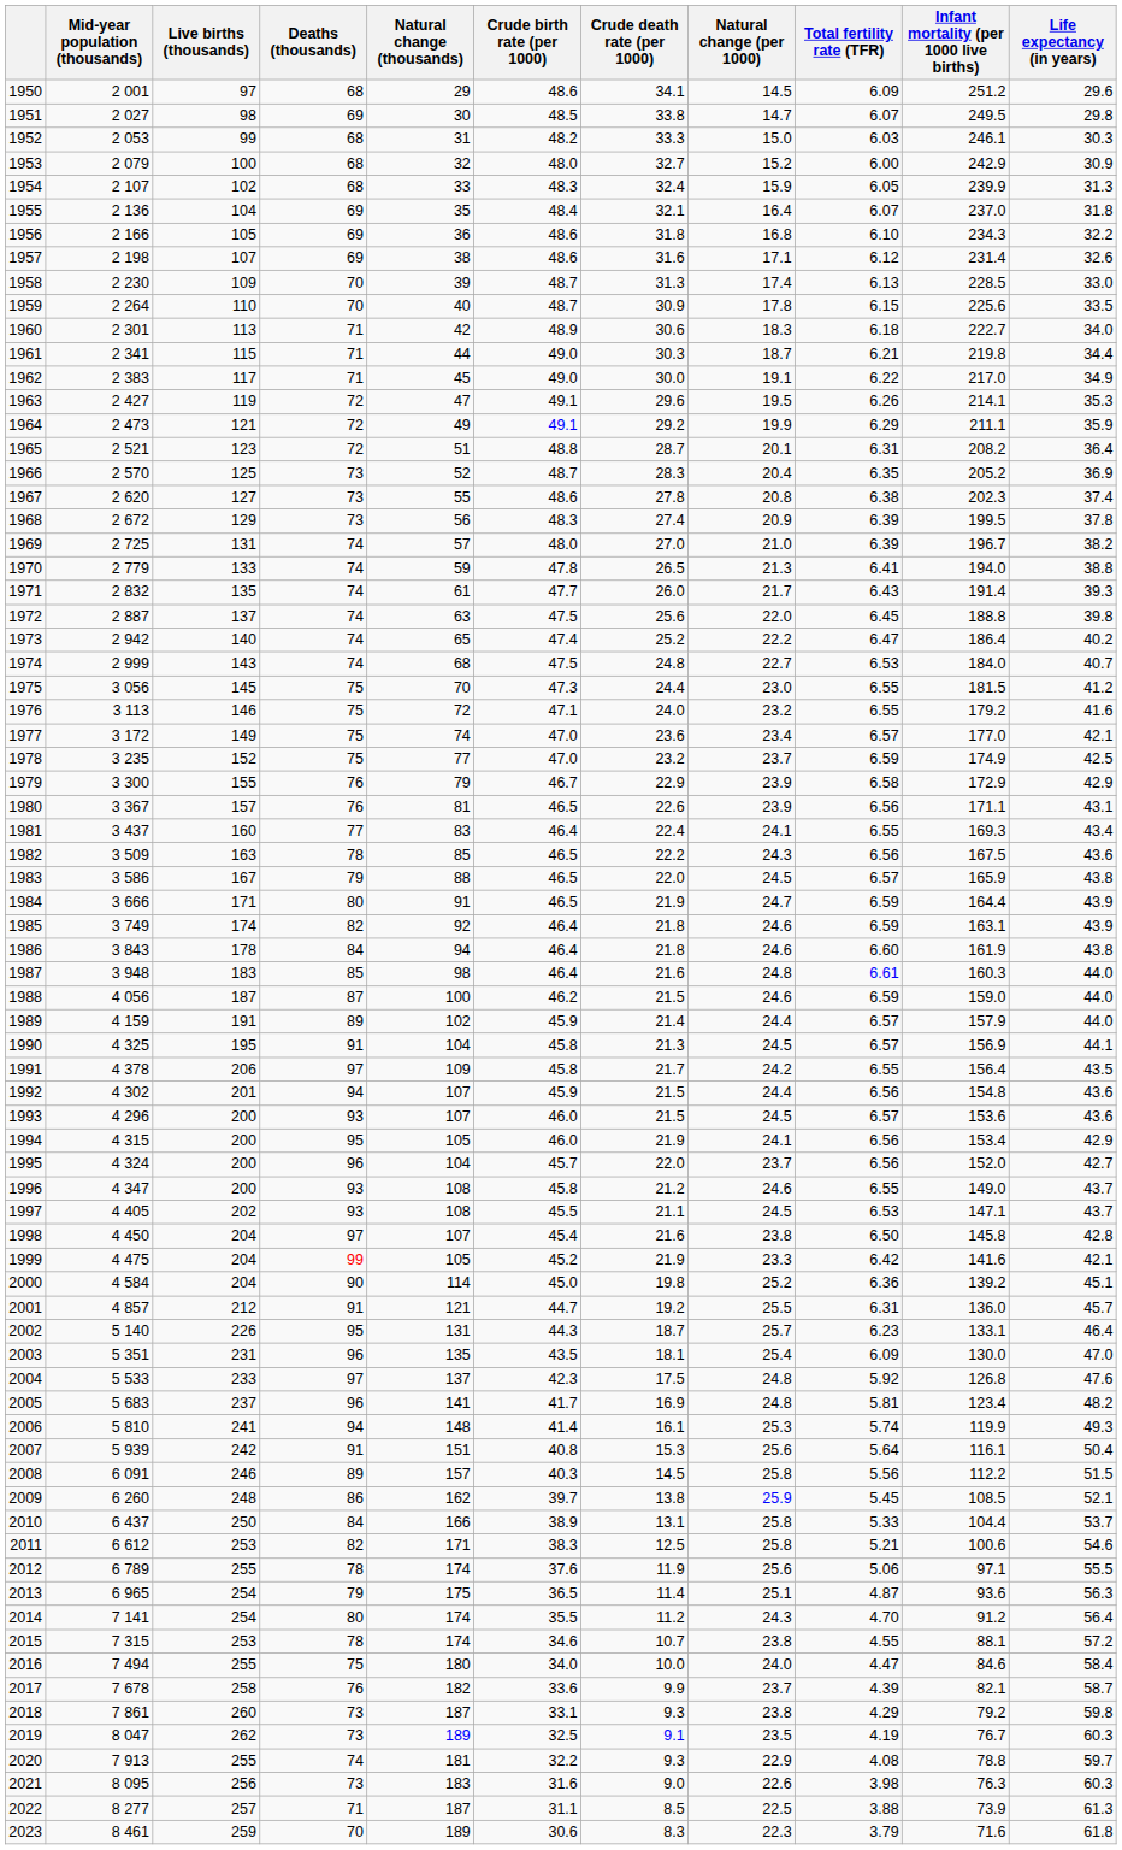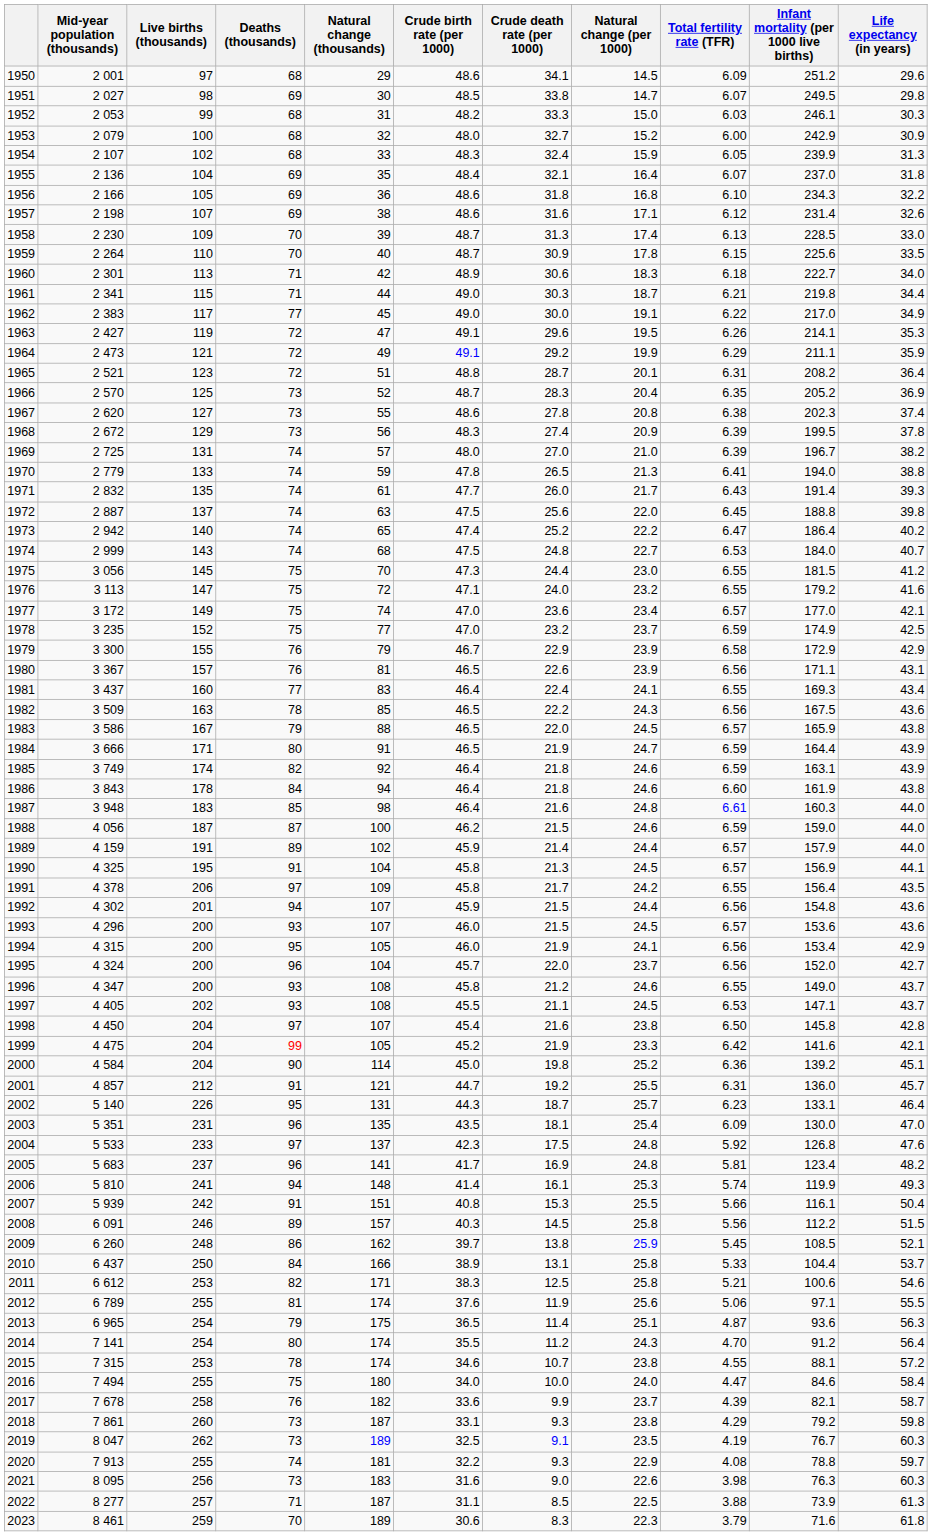 <table class="wikitable sortable" style="text-align:right">
 <tr>
 <th></th>
 <th style="width:80pt;">Mid-year population (thousands)</th>
 <th style="width:80pt;">Live births (thousands)</th>
 <th style="width:80pt;">Deaths (thousands)</th>
 <th style="width:80pt;">Natural change (thousands)</th>
 <th style="width:80pt;">Crude birth rate (per 1000)</th>
 <th style="width:80pt;">Crude death rate (per 1000)</th>
 <th style="width:80pt;">Natural change (per 1000)</th>
 <th style="width:80pt;"><a href='#'>Total fertility rate</a> (TFR)</th>
 <th style="width:80pt;"><a href='#'>Infant mortality</a> (per 1000 live births)</th>
 <th style="width:80pt;"><a href='#'>Life expectancy</a> (in years)</th>
 </tr>
 <tr>
 <td>1950</td>
 <td>2 001</td>
 <td>   97</td>
 <td>   68</td>
 <td>   29</td>
 <td>48.6</td>
 <td>34.1</td>
 <td>14.5</td>
 <td>6.09</td>
 <td>251.2</td>
 <td>29.6</td>
 </tr>
 <tr>
 <td>1951</td>
 <td>  2 027</td>
 <td>  98</td>
 <td>  69</td>
 <td>  30</td>
 <td>48.5</td>
 <td>33.8</td>
 <td>14.7</td>
 <td>6.07</td>
 <td>249.5</td>
 <td>29.8</td>
 </tr>
 <tr>
 <td>1952</td>
 <td>  2 053</td>
 <td>  99</td>
 <td>  68</td>
 <td>  31</td>
 <td>48.2</td>
 <td>33.3</td>
 <td>15.0</td>
 <td>6.03</td>
 <td>246.1</td>
 <td>30.3</td>
 </tr>
 <tr>
 <td>1953</td>
 <td>  2 079</td>
 <td>  100</td>
 <td>  68</td>
 <td>  32</td>
 <td>48.0</td>
 <td>32.7</td>
 <td>15.2</td>
 <td>6.00</td>
 <td>242.9</td>
 <td>30.9</td>
 </tr>
 <tr>
 <td>1954</td>
 <td>  2 107</td>
 <td>  102</td>
 <td>  68</td>
 <td>  33</td>
 <td>48.3</td>
 <td>32.4</td>
 <td>15.9</td>
 <td>6.05</td>
 <td>239.9</td>
 <td>31.3</td>
 </tr>
 <tr>
 <td>1955</td>
 <td>  2 136</td>
 <td>  104</td>
 <td>  69</td>
 <td>  35</td>
 <td>48.4</td>
 <td>32.1</td>
 <td>16.4</td>
 <td>6.07</td>
 <td>237.0</td>
 <td>31.8</td>
 </tr>
 <tr>
 <td>1956</td>
 <td>  2 166</td>
 <td>  105</td>
 <td>  69</td>
 <td>  36</td>
 <td>48.6</td>
 <td>31.8</td>
 <td>16.8</td>
 <td>6.10</td>
 <td>234.3</td>
 <td>32.2</td>
 </tr>
 <tr>
 <td>1957</td>
 <td>  2 198</td>
 <td>  107</td>
 <td>  69</td>
 <td>  38</td>
 <td>48.6</td>
 <td>31.6</td>
 <td>17.1</td>
 <td>6.12</td>
 <td>231.4</td>
 <td>32.6</td>
 </tr>
 <tr>
 <td>1958</td>
 <td>  2 230</td>
 <td>  109</td>
 <td>  70</td>
 <td>  39</td>
 <td>48.7</td>
 <td>31.3</td>
 <td>17.4</td>
 <td>6.13</td>
 <td>228.5</td>
 <td>33.0</td>
 </tr>
 <tr>
 <td>1959</td>
 <td>  2 264</td>
 <td>  110</td>
 <td>  70</td>
 <td>  40</td>
 <td>48.7</td>
 <td>30.9</td>
 <td>17.8</td>
 <td>6.15</td>
 <td>225.6</td>
 <td>33.5</td>
 </tr>
 <tr>
 <td>1960</td>
 <td>  2 301</td>
 <td>  113</td>
 <td>  71</td>
 <td>  42</td>
 <td>48.9</td>
 <td>30.6</td>
 <td>18.3</td>
 <td>6.18</td>
 <td>222.7</td>
 <td>34.0</td>
 </tr>
 <tr>
 <td>1961</td>
 <td>  2 341</td>
 <td>  115</td>
 <td>  71</td>
 <td>  44</td>
 <td>49.0</td>
 <td>30.3</td>
 <td>18.7</td>
 <td>6.21</td>
 <td>219.8</td>
 <td>34.4</td>
 </tr>
 <tr>
 <td>1962</td>
 <td>  2 383</td>
 <td>  117</td>
-<td>  71</td>
+<td>  77</td>
 <td>  45</td>
 <td>49.0</td>
 <td>30.0</td>
 <td>19.1</td>
 <td>6.22</td>
 <td>217.0</td>
 <td>34.9</td>
 </tr>
 <tr>
 <td>1963</td>
 <td>  2 427</td>
 <td>  119</td>
 <td>  72</td>
 <td>  47</td>
 <td>49.1</td>
 <td>29.6</td>
 <td>19.5</td>
 <td>6.26</td>
 <td>214.1</td>
 <td>35.3</td>
 </tr>
 <tr>
 <td>1964</td>
 <td>  2 473</td>
 <td>  121</td>
 <td>  72</td>
 <td>  49</td>
 <td style="color:blue">49.1</td>
 <td>29.2</td>
 <td>19.9</td>
 <td>6.29</td>
 <td>211.1</td>
 <td>35.9</td>
 </tr>
 <tr>
 <td>1965</td>
 <td>  2 521</td>
 <td>  123</td>
 <td>  72</td>
 <td>  51</td>
 <td>48.8</td>
 <td>28.7</td>
 <td>20.1</td>
 <td>6.31</td>
 <td>208.2</td>
 <td>36.4</td>
 </tr>
 <tr>
 <td>1966</td>
 <td>  2 570</td>
 <td>  125</td>
 <td>  73</td>
 <td>  52</td>
 <td>48.7</td>
 <td>28.3</td>
 <td>20.4</td>
 <td>6.35</td>
 <td>205.2</td>
 <td>36.9</td>
 </tr>
 <tr>
 <td>1967</td>
 <td>  2 620</td>
 <td>  127</td>
 <td>  73</td>
 <td>  55</td>
 <td>48.6</td>
 <td>27.8</td>
 <td>20.8</td>
 <td>6.38</td>
 <td>202.3</td>
 <td>37.4</td>
 </tr>
 <tr>
 <td>1968</td>
 <td>  2 672</td>
 <td>  129</td>
 <td>  73</td>
 <td>  56</td>
 <td>48.3</td>
 <td>27.4</td>
 <td>20.9</td>
 <td>6.39</td>
 <td>199.5</td>
 <td>37.8</td>
 </tr>
 <tr>
 <td>1969</td>
 <td>  2 725</td>
 <td>  131</td>
 <td>  74</td>
 <td>  57</td>
 <td>48.0</td>
 <td>27.0</td>
 <td>21.0</td>
 <td>6.39</td>
 <td>196.7</td>
 <td>38.2</td>
 </tr>
 <tr>
 <td>1970</td>
 <td>  2 779</td>
 <td>  133</td>
 <td>  74</td>
 <td>  59</td>
 <td>47.8</td>
 <td>26.5</td>
 <td>21.3</td>
 <td>6.41</td>
 <td>194.0</td>
 <td>38.8</td>
 </tr>
 <tr>
 <td>1971</td>
 <td>  2 832</td>
 <td>  135</td>
 <td>  74</td>
 <td>  61</td>
 <td>47.7</td>
 <td>26.0</td>
 <td>21.7</td>
 <td>6.43</td>
 <td>191.4</td>
 <td>39.3</td>
 </tr>
 <tr>
 <td>1972</td>
 <td>  2 887</td>
 <td>  137</td>
 <td>  74</td>
 <td>  63</td>
 <td>47.5</td>
 <td>25.6</td>
 <td>22.0</td>
 <td>6.45</td>
 <td>188.8</td>
 <td>39.8</td>
 </tr>
 <tr>
 <td>1973</td>
 <td>  2 942</td>
 <td>  140</td>
 <td>  74</td>
 <td>  65</td>
 <td>47.4</td>
 <td>25.2</td>
 <td>22.2</td>
 <td>6.47</td>
 <td>186.4</td>
 <td>40.2</td>
 </tr>
 <tr>
 <td>1974</td>
 <td>  2 999</td>
 <td>  143</td>
 <td>  74</td>
 <td>  68</td>
 <td>47.5</td>
 <td>24.8</td>
 <td>22.7</td>
 <td>6.53</td>
 <td>184.0</td>
 <td>40.7</td>
 </tr>
 <tr>
 <td>1975</td>
 <td>  3 056</td>
 <td>  145</td>
 <td>  75</td>
 <td>  70</td>
 <td>47.3</td>
 <td>24.4</td>
 <td>23.0</td>
 <td>6.55</td>
 <td>181.5</td>
 <td>41.2</td>
 </tr>
 <tr>
 <td>1976</td>
 <td>  3 113</td>
-<td>  146</td>
+<td>  147</td>
 <td>  75</td>
 <td>  72</td>
 <td>47.1</td>
 <td>24.0</td>
 <td>23.2</td>
 <td>6.55</td>
 <td>179.2</td>
 <td>41.6</td>
 </tr>
 <tr>
 <td>1977</td>
 <td>  3 172</td>
 <td>  149</td>
 <td>  75</td>
 <td>  74</td>
 <td>47.0</td>
 <td>23.6</td>
 <td>23.4</td>
 <td>6.57</td>
 <td>177.0</td>
 <td>42.1</td>
 </tr>
 <tr>
 <td>1978</td>
 <td>  3 235</td>
 <td>  152</td>
 <td>  75</td>
 <td>  77</td>
 <td>47.0</td>
 <td>23.2</td>
 <td>23.7</td>
 <td>6.59</td>
 <td>174.9</td>
 <td>42.5</td>
 </tr>
 <tr>
 <td>1979</td>
 <td>  3 300</td>
 <td>  155</td>
 <td>  76</td>
 <td>  79</td>
 <td>46.7</td>
 <td>22.9</td>
 <td>23.9</td>
 <td>6.58</td>
 <td>172.9</td>
 <td>42.9</td>
 </tr>
 <tr>
 <td>1980</td>
 <td>  3 367</td>
 <td>  157</td>
 <td>  76</td>
 <td>  81</td>
 <td>46.5</td>
 <td>22.6</td>
 <td>23.9</td>
 <td>6.56</td>
 <td>171.1</td>
 <td>43.1</td>
 </tr>
 <tr>
 <td>1981</td>
 <td>  3 437</td>
 <td>  160</td>
 <td>  77</td>
 <td>  83</td>
 <td>46.4</td>
 <td>22.4</td>
 <td>24.1</td>
 <td>6.55</td>
 <td>169.3</td>
 <td>43.4</td>
 </tr>
 <tr>
 <td>1982</td>
 <td>  3 509</td>
 <td>  163</td>
 <td>  78</td>
 <td>  85</td>
 <td>46.5</td>
 <td>22.2</td>
 <td>24.3</td>
 <td>6.56</td>
 <td>167.5</td>
 <td>43.6</td>
 </tr>
 <tr>
 <td>1983</td>
 <td>  3 586</td>
 <td>  167</td>
 <td>  79</td>
 <td>  88</td>
 <td>46.5</td>
 <td>22.0</td>
 <td>24.5</td>
 <td>6.57</td>
 <td>165.9</td>
 <td>43.8</td>
 </tr>
 <tr>
 <td>1984</td>
 <td>  3 666</td>
 <td>  171</td>
 <td>  80</td>
 <td>  91</td>
 <td>46.5</td>
 <td>21.9</td>
 <td>24.7</td>
 <td>6.59</td>
 <td>164.4</td>
 <td>43.9</td>
 </tr>
 <tr>
 <td>1985</td>
 <td>  3 749</td>
 <td>  174</td>
 <td>  82</td>
 <td>  92</td>
 <td>46.4</td>
 <td>21.8</td>
 <td>24.6</td>
 <td>6.59</td>
 <td>163.1</td>
 <td>43.9</td>
 </tr>
 <tr>
 <td>1986</td>
 <td>  3 843</td>
 <td>  178</td>
 <td>  84</td>
 <td>  94</td>
 <td>46.4</td>
 <td>21.8</td>
 <td>24.6</td>
 <td>6.60</td>
 <td>161.9</td>
 <td>43.8</td>
 </tr>
 <tr>
 <td>1987</td>
 <td>  3 948</td>
 <td>  183</td>
 <td>  85</td>
 <td>  98</td>
 <td>46.4</td>
 <td>21.6</td>
 <td>24.8</td>
 <td style="color:blue">6.61</td>
 <td>160.3</td>
 <td>44.0</td>
 </tr>
 <tr>
 <td>1988</td>
 <td>  4 056</td>
 <td>  187</td>
 <td>  87</td>
 <td>  100</td>
 <td>46.2</td>
 <td>21.5</td>
 <td>24.6</td>
 <td>6.59</td>
 <td>159.0</td>
 <td>44.0</td>
 </tr>
 <tr>
 <td>1989</td>
 <td>  4 159</td>
 <td>  191</td>
 <td>  89</td>
 <td>  102</td>
 <td>45.9</td>
 <td>21.4</td>
 <td>24.4</td>
 <td>6.57</td>
 <td>157.9</td>
 <td>44.0</td>
 </tr>
 <tr>
 <td>1990</td>
 <td>  4 325</td>
 <td>  195</td>
 <td>  91</td>
 <td>  104</td>
 <td>45.8</td>
 <td>21.3</td>
 <td>24.5</td>
 <td>6.57</td>
 <td>156.9</td>
 <td>44.1</td>
 </tr>
 <tr>
 <td>1991</td>
 <td>  4 378</td>
 <td>  206</td>
 <td>  97</td>
 <td>  109</td>
 <td>45.8</td>
 <td>21.7</td>
 <td>24.2</td>
 <td>6.55</td>
 <td>156.4</td>
 <td>43.5</td>
 </tr>
 <tr>
 <td>1992</td>
 <td>  4 302</td>
 <td>  201</td>
 <td>  94</td>
 <td>  107</td>
 <td>45.9</td>
 <td>21.5</td>
 <td>24.4</td>
 <td>6.56</td>
 <td>154.8</td>
 <td>43.6</td>
 </tr>
 <tr>
 <td>1993</td>
 <td>  4 296</td>
 <td>  200</td>
 <td>  93</td>
 <td>  107</td>
 <td>46.0</td>
 <td>21.5</td>
 <td>24.5</td>
 <td>6.57</td>
 <td>153.6</td>
 <td>43.6</td>
 </tr>
 <tr>
 <td>1994</td>
 <td>  4 315</td>
 <td>  200</td>
 <td>  95</td>
 <td>  105</td>
 <td>46.0</td>
 <td>21.9</td>
 <td>24.1</td>
 <td>6.56</td>
 <td>153.4</td>
 <td>42.9</td>
 </tr>
 <tr>
 <td>1995</td>
 <td>  4 324</td>
 <td>  200</td>
 <td>  96</td>
 <td>  104</td>
 <td>45.7</td>
 <td>22.0</td>
 <td>23.7</td>
 <td>6.56</td>
 <td>152.0</td>
 <td>42.7</td>
 </tr>
 <tr>
 <td>1996</td>
 <td>  4 347</td>
 <td>  200</td>
 <td>  93</td>
 <td>  108</td>
 <td>45.8</td>
 <td>21.2</td>
 <td>24.6</td>
 <td>6.55</td>
 <td>149.0</td>
 <td>43.7</td>
 </tr>
 <tr>
 <td>1997</td>
 <td>  4 405</td>
 <td>  202</td>
 <td>  93</td>
 <td>  108</td>
 <td>45.5</td>
 <td>21.1</td>
 <td>24.5</td>
 <td>6.53</td>
 <td>147.1</td>
 <td>43.7</td>
 </tr>
 <tr>
 <td>1998</td>
 <td>  4 450</td>
 <td>  204</td>
 <td>  97</td>
 <td>  107</td>
 <td>45.4</td>
 <td>21.6</td>
 <td>23.8</td>
 <td>6.50</td>
 <td>145.8</td>
 <td>42.8</td>
 </tr>
 <tr>
 <td>1999</td>
 <td>  4 475</td>
 <td>  204</td>
 <td style="color:red">  99</td>
 <td>  105</td>
 <td>45.2</td>
 <td>21.9</td>
 <td>23.3</td>
 <td>6.42</td>
 <td>141.6</td>
 <td>42.1</td>
 </tr>
 <tr>
 <td>2000</td>
 <td>  4 584</td>
 <td>  204</td>
 <td>  90</td>
 <td>  114</td>
 <td>45.0</td>
 <td>19.8</td>
 <td>25.2</td>
 <td>6.36</td>
 <td>139.2</td>
 <td>45.1</td>
 </tr>
 <tr>
 <td>2001</td>
 <td>  4 857</td>
 <td>  212</td>
 <td>  91</td>
 <td>  121</td>
 <td>44.7</td>
 <td>19.2</td>
 <td>25.5</td>
 <td>6.31</td>
 <td>136.0</td>
 <td>45.7</td>
 </tr>
 <tr>
 <td>2002</td>
 <td>  5 140</td>
 <td>  226</td>
 <td>  95</td>
 <td>  131</td>
 <td>44.3</td>
 <td>18.7</td>
 <td>25.7</td>
 <td>6.23</td>
 <td>133.1</td>
 <td>46.4</td>
 </tr>
 <tr>
 <td>2003</td>
 <td>  5 351</td>
 <td>  231</td>
 <td>  96</td>
 <td>  135</td>
 <td>43.5</td>
 <td>18.1</td>
 <td>25.4</td>
 <td>6.09</td>
 <td>130.0</td>
 <td>47.0</td>
 </tr>
 <tr>
 <td>2004</td>
 <td>  5 533</td>
 <td>  233</td>
 <td>  97</td>
 <td>  137</td>
 <td>42.3</td>
 <td>17.5</td>
 <td>24.8</td>
 <td>5.92</td>
 <td>126.8</td>
 <td>47.6</td>
 </tr>
 <tr>
 <td>2005</td>
 <td>  5 683</td>
 <td>  237</td>
 <td>  96</td>
 <td>  141</td>
 <td>41.7</td>
 <td>16.9</td>
 <td>24.8</td>
 <td>5.81</td>
 <td>123.4</td>
 <td>48.2</td>
 </tr>
 <tr>
 <td>2006</td>
 <td>  5 810</td>
 <td>  241</td>
 <td>  94</td>
 <td>  148</td>
 <td>41.4</td>
 <td>16.1</td>
 <td>25.3</td>
 <td>5.74</td>
 <td>119.9</td>
 <td>49.3</td>
 </tr>
 <tr>
 <td>2007</td>
 <td>  5 939</td>
 <td>  242</td>
 <td>  91</td>
 <td>  151</td>
 <td>40.8</td>
 <td>15.3</td>
-<td>25.6</td>
-<td>5.64</td>
+<td>25.5</td>
+<td>5.66</td>
 <td>116.1</td>
 <td>50.4</td>
 </tr>
 <tr>
 <td>2008</td>
 <td>  6 091</td>
 <td>  246</td>
 <td>  89</td>
 <td>  157</td>
 <td>40.3</td>
 <td>14.5</td>
 <td>25.8</td>
 <td>5.56</td>
 <td>112.2</td>
 <td>51.5</td>
 </tr>
 <tr>
 <td>2009</td>
 <td>  6 260</td>
 <td>  248</td>
 <td>  86</td>
 <td>  162</td>
 <td>39.7</td>
 <td>13.8</td>
 <td style="color:blue">25.9</td>
 <td>5.45</td>
 <td>108.5</td>
 <td>52.1</td>
 </tr>
 <tr>
 <td>2010</td>
 <td>  6 437</td>
 <td>  250</td>
 <td>  84</td>
 <td>  166</td>
 <td>38.9</td>
 <td>13.1</td>
 <td>25.8</td>
 <td>5.33</td>
 <td>104.4</td>
 <td>53.7</td>
 </tr>
 <tr>
 <td>2011</td>
 <td>  6 612</td>
 <td>  253</td>
 <td>  82</td>
 <td>  171</td>
 <td>38.3</td>
 <td>12.5</td>
 <td>25.8</td>
 <td>5.21</td>
 <td>100.6</td>
 <td>54.6</td>
 </tr>
 <tr>
 <td>2012</td>
 <td>  6 789</td>
 <td>  255</td>
-<td>  78</td>
+<td>  81</td>
 <td>  174</td>
 <td>37.6</td>
 <td>11.9</td>
 <td>25.6</td>
 <td>5.06</td>
 <td>97.1</td>
 <td>55.5</td>
 </tr>
 <tr>
 <td>2013</td>
 <td>  6 965</td>
 <td>  254</td>
 <td>  79</td>
 <td>  175</td>
 <td>36.5</td>
 <td>11.4</td>
 <td>25.1</td>
 <td>4.87</td>
 <td>93.6</td>
 <td>56.3</td>
 </tr>
 <tr>
 <td>2014</td>
 <td>  7 141</td>
 <td>  254</td>
 <td>  80</td>
 <td>  174</td>
 <td>35.5</td>
 <td>11.2</td>
 <td>24.3</td>
 <td>4.70</td>
 <td>91.2</td>
 <td>56.4</td>
 </tr>
 <tr>
 <td>2015</td>
 <td>  7 315</td>
 <td>  253</td>
 <td>  78</td>
 <td>  174</td>
 <td>34.6</td>
 <td>10.7</td>
 <td>23.8</td>
 <td>4.55</td>
 <td>88.1</td>
 <td>57.2</td>
 </tr>
 <tr>
 <td>2016</td>
 <td>  7 494</td>
 <td>  255</td>
 <td>  75</td>
 <td>  180</td>
 <td>34.0</td>
 <td>10.0</td>
 <td>24.0</td>
 <td>4.47</td>
 <td>84.6</td>
 <td>58.4</td>
 </tr>
 <tr>
 <td>2017</td>
 <td>  7 678</td>
 <td>  258</td>
 <td>  76</td>
 <td>  182</td>
 <td>33.6</td>
 <td>9.9</td>
 <td>23.7</td>
 <td>4.39</td>
 <td>82.1</td>
 <td>58.7</td>
 </tr>
 <tr>
 <td>2018</td>
 <td>  7 861</td>
 <td>  260</td>
 <td>  73</td>
 <td>  187</td>
 <td>33.1</td>
 <td>9.3</td>
 <td>23.8</td>
 <td>4.29</td>
 <td>79.2</td>
 <td>59.8</td>
 </tr>
 <tr>
 <td>2019</td>
 <td>  8 047</td>
 <td>  262</td>
 <td>  73</td>
 <td style="color:blue">  189</td>
 <td>32.5</td>
 <td style="color:blue">9.1</td>
 <td>23.5</td>
 <td>4.19</td>
 <td>76.7</td>
 <td>60.3</td>
 </tr>
 <tr>
 <td>2020</td>
 <td>  7 913</td>
 <td>  255</td>
 <td>  74</td>
 <td>  181</td>
 <td>32.2</td>
 <td>9.3</td>
 <td>22.9</td>
 <td>4.08</td>
 <td>78.8</td>
 <td>59.7</td>
 </tr>
 <tr>
 <td>2021</td>
 <td>  8 095</td>
 <td>  256</td>
 <td>  73</td>
 <td>  183</td>
 <td>31.6</td>
 <td>9.0</td>
 <td>22.6</td>
 <td>3.98</td>
 <td>76.3</td>
 <td>60.3</td>
 </tr>
 <tr>
 <td>2022</td>
 <td>  8 277</td>
 <td>  257</td>
 <td>  71</td>
 <td>  187</td>
 <td>31.1</td>
 <td>8.5</td>
 <td>22.5</td>
 <td>3.88</td>
 <td>73.9</td>
 <td>61.3</td>
 </tr>
 <tr>
 <td>2023</td>
 <td>  8 461</td>
 <td>  259</td>
 <td>  70</td>
 <td>  189</td>
 <td>30.6</td>
 <td>8.3</td>
 <td>22.3</td>
 <td>3.79</td>
 <td>71.6</td>
 <td>61.8</td>
 </tr>
 </table>
